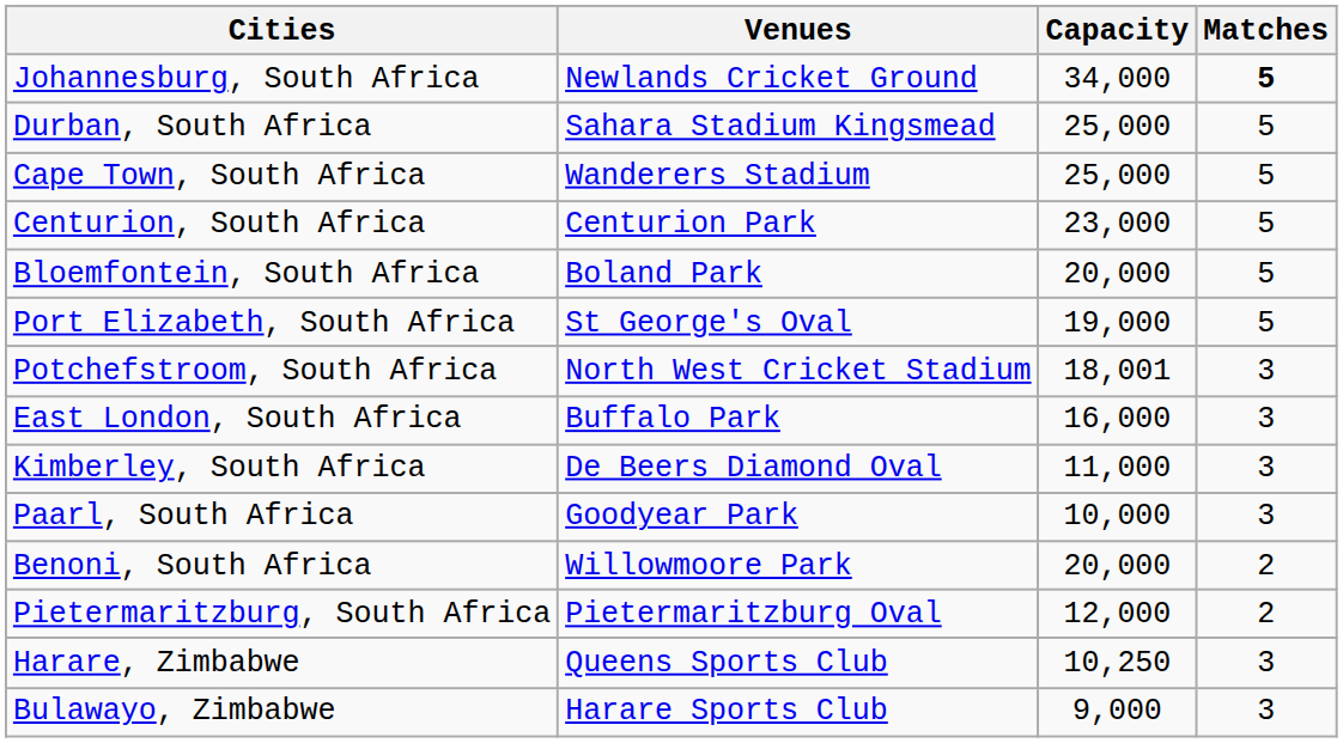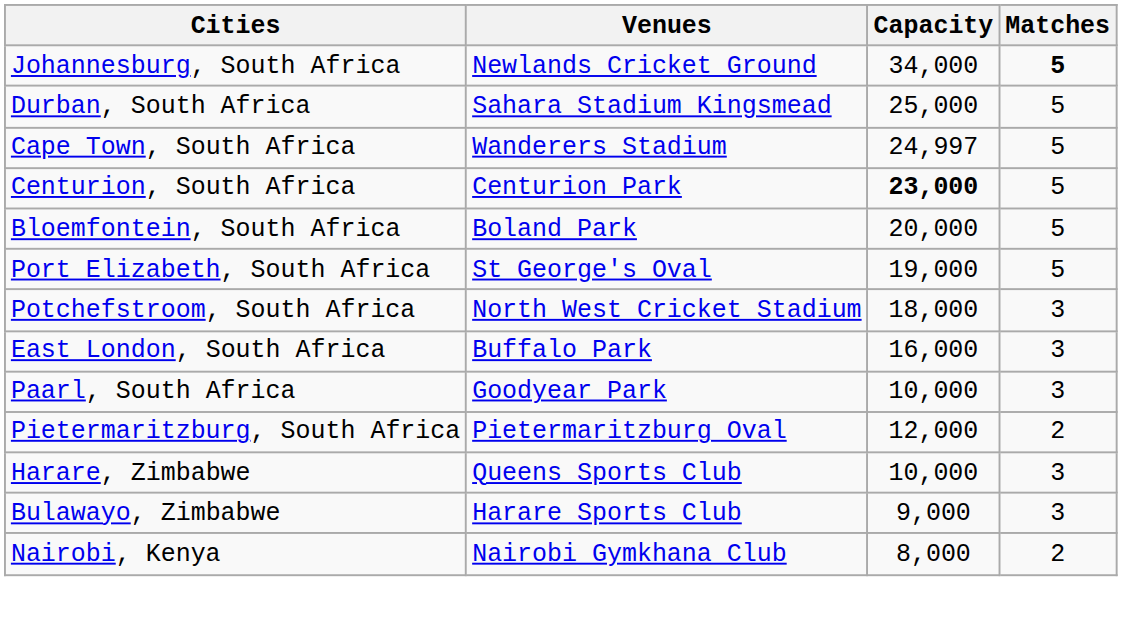 <table class="wikitable">
 <tr>
 <th>Cities</th>
 <th>Venues</th>
 <th>Capacity</th>
 <th>Matches</th>
 </tr>
 <tr>
 <td><a href='#'>Johannesburg</a>, South Africa</td>
 <td><a href='#'>Newlands Cricket Ground</a></td>
 <td align="center">34,000</td>
 <td align="center"><strong>5</strong></td>
 </tr>
 <tr>
 <td><a href='#'>Durban</a>, South Africa</td>
 <td><a href='#'>Sahara Stadium Kingsmead</a></td>
 <td align="center">25,000</td>
 <td align="center">5</td>
 </tr>
 <tr>
 <td><a href='#'>Cape Town</a>, South Africa</td>
 <td><a href='#'>Wanderers Stadium</a></td>
-<td align="center">25,000</td>
+<td align="center">24,997</td>
 <td align="center">5</td>
 </tr>
 <tr>
 <td><a href='#'>Centurion</a>, South Africa</td>
 <td><a href='#'>Centurion Park</a></td>
-<td align="center">23,000</td>
+<td align="center"><strong>23,000</strong></td>
 <td align="center">5</td>
 </tr>
 <tr>
 <td><a href='#'>Bloemfontein</a>, South Africa</td>
 <td><a href='#'>Boland Park</a></td>
 <td align="center">20,000</td>
 <td align="center">5</td>
 </tr>
 <tr>
 <td><a href='#'>Port Elizabeth</a>, South Africa</td>
 <td><a href='#'>St George's Oval</a></td>
 <td align="center">19,000</td>
 <td align="center">5</td>
 </tr>
 <tr>
 <td><a href='#'>Potchefstroom</a>, South Africa</td>
 <td><a href='#'>North West Cricket Stadium</a></td>
-<td align="center">18,001</td>
+<td align="center">18,000</td>
 <td align="center">3</td>
 </tr>
 <tr>
 <td><a href='#'>East London</a>, South Africa</td>
 <td><a href='#'>Buffalo Park</a></td>
 <td align="center">16,000</td>
 <td align="center">3</td>
 </tr>
 <tr>
-<td><a href='#'>Kimberley</a>, South Africa</td>
-<td><a href='#'>De Beers Diamond Oval</a></td>
-<td align="center">11,000</td>
-<td align="center">3</td>
-</tr>
-<tr>
 <td><a href='#'>Paarl</a>, South Africa</td>
 <td><a href='#'>Goodyear Park</a></td>
 <td align="center">10,000</td>
 <td align="center">3</td>
-</tr>
-<tr>
-<td><a href='#'>Benoni</a>, South Africa</td>
-<td><a href='#'>Willowmoore Park</a></td>
-<td align="center">20,000</td>
-<td align="center">2</td>
 </tr>
 <tr>
 <td><a href='#'>Pietermaritzburg</a>, South Africa</td>
 <td><a href='#'>Pietermaritzburg Oval</a></td>
 <td align="center">12,000</td>
 <td align="center">2</td>
 </tr>
 <tr>
 <td><a href='#'>Harare</a>, Zimbabwe</td>
 <td><a href='#'>Queens Sports Club</a></td>
-<td align="center">10,250</td>
+<td align="center">10,000</td>
 <td align="center">3</td>
 </tr>
 <tr>
 <td><a href='#'>Bulawayo</a>, Zimbabwe</td>
 <td><a href='#'>Harare Sports Club</a></td>
 <td align="center">9,000</td>
 <td align="center">3</td>
 </tr>
+<tr>
+<td><a href='#'>Nairobi</a>, Kenya</td>
+<td><a href='#'>Nairobi Gymkhana Club</a></td>
+<td align="center">8,000</td>
+<td align="center">2</td>
+</tr>
 </table>
